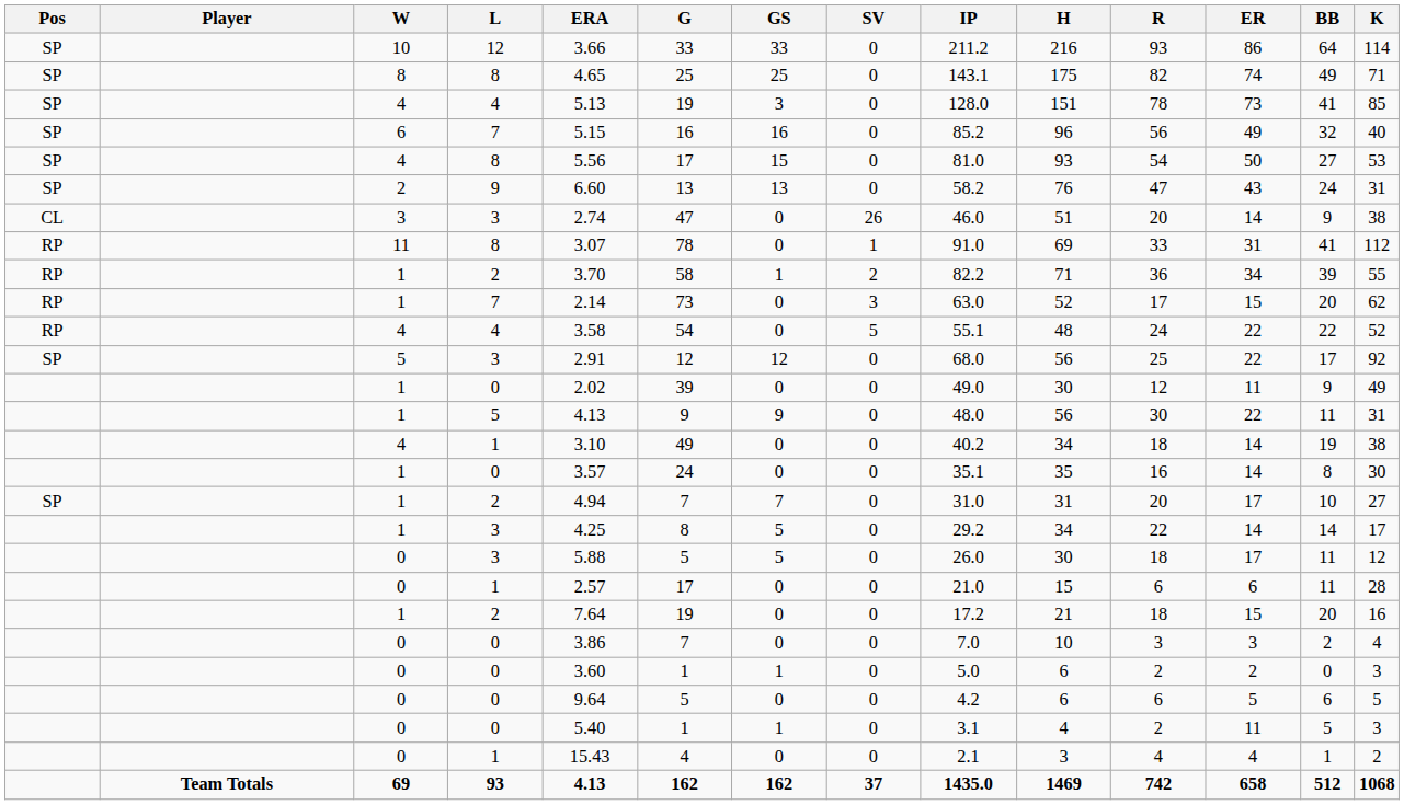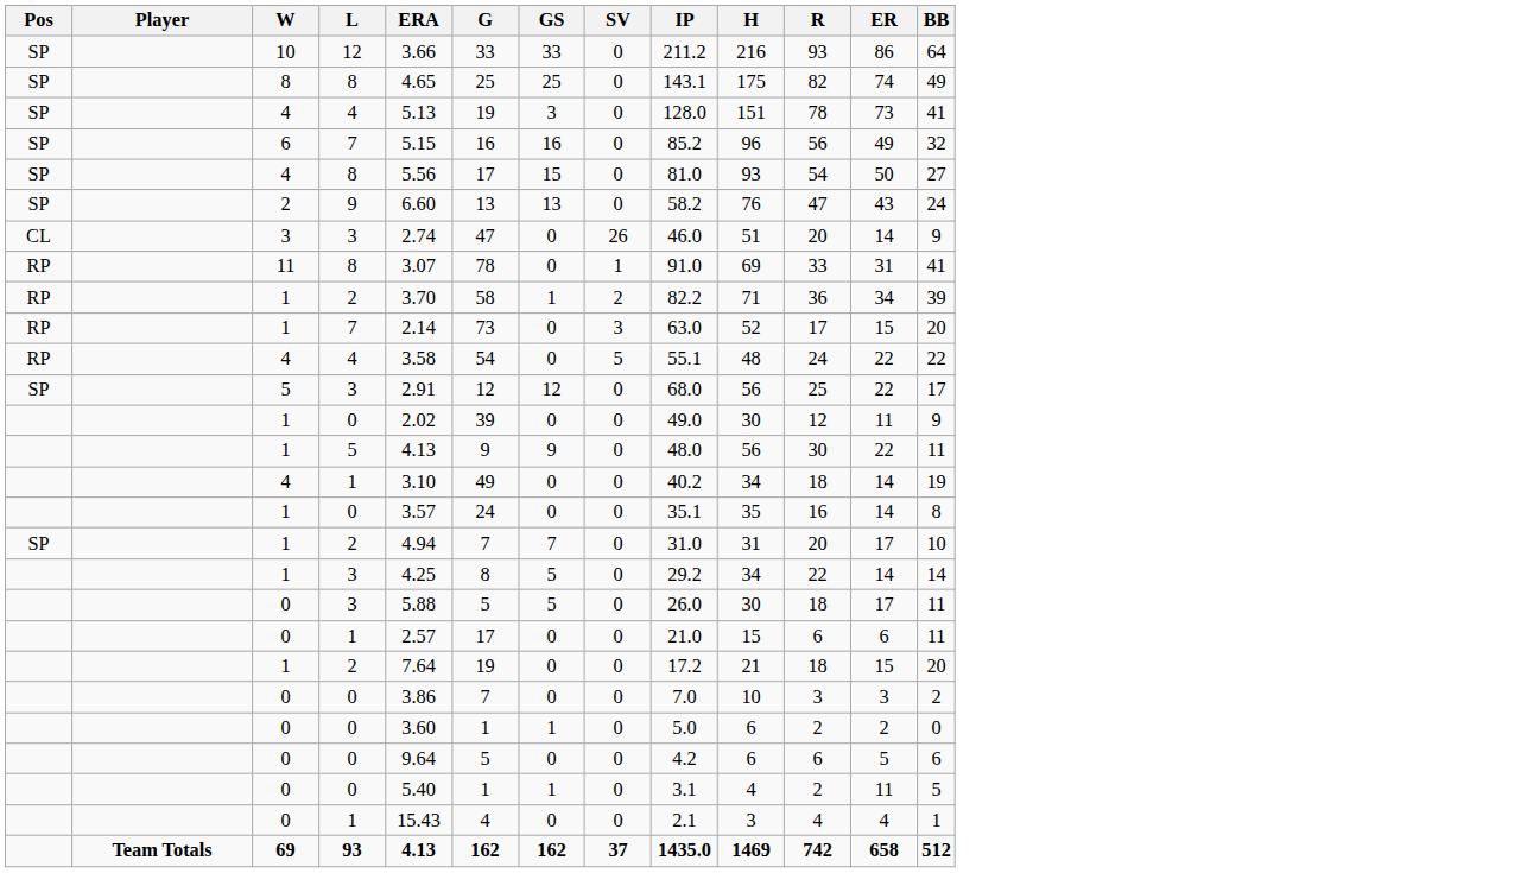 <table class="wikitable sortable">
 <tr>
 <th bgcolor="#DDDDFF" width="7%">Pos</th>
 <th bgcolor="#DDDDFF" width="19%">Player</th>
 <th bgcolor="#DDDDFF" width="7%">W</th>
 <th bgcolor="#DDDDFF" width="7%">L</th>
 <th bgcolor="#DDDDFF" width="7%">ERA</th>
 <th bgcolor="#DDDDFF" width="7%">G</th>
 <th bgcolor="#DDDDFF" width="7%">GS</th>
 <th bgcolor="#DDDDFF" width="7%">SV</th>
 <th bgcolor="#DDDDFF" width="7%">IP</th>
 <th bgcolor="#DDDDFF" width="7%">H</th>
 <th bgcolor="#DDDDFF" width="7%">R</th>
 <th bgcolor="#DDDDFF" width="7%">ER</th>
 <th bgcolor="#DDDDFF" width="7%">BB</th>
-<th bgcolor="#DDDDFF" width="7%">K</th>
 </tr>
 <tr align="center">
 <td>SP</td>
 <td></td>
 <td>10</td>
 <td>12</td>
 <td>3.66</td>
 <td>33</td>
 <td>33</td>
 <td>0</td>
 <td>211.2</td>
 <td>216</td>
 <td>93</td>
 <td>86</td>
 <td>64</td>
-<td>114</td>
 </tr>
 <tr align="center">
 <td>SP</td>
 <td></td>
 <td>8</td>
 <td>8</td>
 <td>4.65</td>
 <td>25</td>
 <td>25</td>
 <td>0</td>
 <td>143.1</td>
 <td>175</td>
 <td>82</td>
 <td>74</td>
 <td>49</td>
-<td>71</td>
 </tr>
 <tr align="center">
 <td>SP</td>
 <td></td>
 <td>4</td>
 <td>4</td>
 <td>5.13</td>
 <td>19</td>
 <td>3</td>
 <td>0</td>
 <td>128.0</td>
 <td>151</td>
 <td>78</td>
 <td>73</td>
 <td>41</td>
-<td>85</td>
 </tr>
 <tr align="center">
 <td>SP</td>
 <td></td>
 <td>6</td>
 <td>7</td>
 <td>5.15</td>
 <td>16</td>
 <td>16</td>
 <td>0</td>
 <td>85.2</td>
 <td>96</td>
 <td>56</td>
 <td>49</td>
 <td>32</td>
-<td>40</td>
 </tr>
 <tr align="center">
 <td>SP</td>
 <td></td>
 <td>4</td>
 <td>8</td>
 <td>5.56</td>
 <td>17</td>
 <td>15</td>
 <td>0</td>
 <td>81.0</td>
 <td>93</td>
 <td>54</td>
 <td>50</td>
 <td>27</td>
-<td>53</td>
 </tr>
 <tr align="center">
 <td>SP</td>
 <td></td>
 <td>2</td>
 <td>9</td>
 <td>6.60</td>
 <td>13</td>
 <td>13</td>
 <td>0</td>
 <td>58.2</td>
 <td>76</td>
 <td>47</td>
 <td>43</td>
 <td>24</td>
-<td>31</td>
 </tr>
 <tr align="center">
 <td>CL</td>
 <td></td>
 <td>3</td>
 <td>3</td>
 <td>2.74</td>
 <td>47</td>
 <td>0</td>
 <td>26</td>
 <td>46.0</td>
 <td>51</td>
 <td>20</td>
 <td>14</td>
 <td>9</td>
-<td>38</td>
 </tr>
 <tr align="center">
 <td>RP</td>
 <td></td>
 <td>11</td>
 <td>8</td>
 <td>3.07</td>
 <td>78</td>
 <td>0</td>
 <td>1</td>
 <td>91.0</td>
 <td>69</td>
 <td>33</td>
 <td>31</td>
 <td>41</td>
-<td>112</td>
 </tr>
 <tr align="center">
 <td>RP</td>
 <td></td>
 <td>1</td>
 <td>2</td>
 <td>3.70</td>
 <td>58</td>
 <td>1</td>
 <td>2</td>
 <td>82.2</td>
 <td>71</td>
 <td>36</td>
 <td>34</td>
 <td>39</td>
-<td>55</td>
 </tr>
 <tr align="center">
 <td>RP</td>
 <td></td>
 <td>1</td>
 <td>7</td>
 <td>2.14</td>
 <td>73</td>
 <td>0</td>
 <td>3</td>
 <td>63.0</td>
 <td>52</td>
 <td>17</td>
 <td>15</td>
 <td>20</td>
-<td>62</td>
 </tr>
 <tr align="center">
 <td>RP</td>
 <td></td>
 <td>4</td>
 <td>4</td>
 <td>3.58</td>
 <td>54</td>
 <td>0</td>
 <td>5</td>
 <td>55.1</td>
 <td>48</td>
 <td>24</td>
 <td>22</td>
 <td>22</td>
-<td>52</td>
 </tr>
 <tr align="center">
 <td>SP</td>
 <td></td>
 <td>5</td>
 <td>3</td>
 <td>2.91</td>
 <td>12</td>
 <td>12</td>
 <td>0</td>
 <td>68.0</td>
 <td>56</td>
 <td>25</td>
 <td>22</td>
 <td>17</td>
-<td>92</td>
 </tr>
 <tr align="center">
 <td></td>
 <td></td>
 <td>1</td>
 <td>0</td>
 <td>2.02</td>
 <td>39</td>
 <td>0</td>
 <td>0</td>
 <td>49.0</td>
 <td>30</td>
 <td>12</td>
 <td>11</td>
 <td>9</td>
-<td>49</td>
 </tr>
 <tr align="center">
 <td></td>
 <td></td>
 <td>1</td>
 <td>5</td>
 <td>4.13</td>
 <td>9</td>
 <td>9</td>
 <td>0</td>
 <td>48.0</td>
 <td>56</td>
 <td>30</td>
 <td>22</td>
 <td>11</td>
-<td>31</td>
 </tr>
 <tr align="center">
 <td></td>
 <td></td>
 <td>4</td>
 <td>1</td>
 <td>3.10</td>
 <td>49</td>
 <td>0</td>
 <td>0</td>
 <td>40.2</td>
 <td>34</td>
 <td>18</td>
 <td>14</td>
 <td>19</td>
-<td>38</td>
 </tr>
 <tr align="center">
 <td></td>
 <td></td>
 <td>1</td>
 <td>0</td>
 <td>3.57</td>
 <td>24</td>
 <td>0</td>
 <td>0</td>
 <td>35.1</td>
 <td>35</td>
 <td>16</td>
 <td>14</td>
 <td>8</td>
-<td>30</td>
 </tr>
 <tr align="center">
 <td>SP</td>
 <td></td>
 <td>1</td>
 <td>2</td>
 <td>4.94</td>
 <td>7</td>
 <td>7</td>
 <td>0</td>
 <td>31.0</td>
 <td>31</td>
 <td>20</td>
 <td>17</td>
 <td>10</td>
-<td>27</td>
 </tr>
 <tr align="center">
 <td></td>
 <td></td>
 <td>1</td>
 <td>3</td>
 <td>4.25</td>
 <td>8</td>
 <td>5</td>
 <td>0</td>
 <td>29.2</td>
 <td>34</td>
 <td>22</td>
 <td>14</td>
 <td>14</td>
-<td>17</td>
 </tr>
 <tr align="center">
 <td></td>
 <td></td>
 <td>0</td>
 <td>3</td>
 <td>5.88</td>
 <td>5</td>
 <td>5</td>
 <td>0</td>
 <td>26.0</td>
 <td>30</td>
 <td>18</td>
 <td>17</td>
 <td>11</td>
-<td>12</td>
 </tr>
 <tr align="center">
 <td></td>
 <td></td>
 <td>0</td>
 <td>1</td>
 <td>2.57</td>
 <td>17</td>
 <td>0</td>
 <td>0</td>
 <td>21.0</td>
 <td>15</td>
 <td>6</td>
 <td>6</td>
 <td>11</td>
-<td>28</td>
 </tr>
 <tr align="center">
 <td></td>
 <td></td>
 <td>1</td>
 <td>2</td>
 <td>7.64</td>
 <td>19</td>
 <td>0</td>
 <td>0</td>
 <td>17.2</td>
 <td>21</td>
 <td>18</td>
 <td>15</td>
 <td>20</td>
-<td>16</td>
 </tr>
 <tr align="center">
 <td></td>
 <td></td>
 <td>0</td>
 <td>0</td>
 <td>3.86</td>
 <td>7</td>
 <td>0</td>
 <td>0</td>
 <td>7.0</td>
 <td>10</td>
 <td>3</td>
 <td>3</td>
 <td>2</td>
-<td>4</td>
 </tr>
 <tr align="center">
 <td></td>
 <td></td>
 <td>0</td>
 <td>0</td>
 <td>3.60</td>
 <td>1</td>
 <td>1</td>
 <td>0</td>
 <td>5.0</td>
 <td>6</td>
 <td>2</td>
 <td>2</td>
 <td>0</td>
-<td>3</td>
 </tr>
 <tr align="center">
 <td></td>
 <td></td>
 <td>0</td>
 <td>0</td>
 <td>9.64</td>
 <td>5</td>
 <td>0</td>
 <td>0</td>
 <td>4.2</td>
 <td>6</td>
 <td>6</td>
 <td>5</td>
 <td>6</td>
-<td>5</td>
 </tr>
 <tr align="center">
 <td></td>
 <td></td>
 <td>0</td>
 <td>0</td>
 <td>5.40</td>
 <td>1</td>
 <td>1</td>
 <td>0</td>
 <td>3.1</td>
 <td>4</td>
 <td>2</td>
 <td>11</td>
 <td>5</td>
-<td>3</td>
 </tr>
 <tr align="center">
 <td></td>
 <td></td>
 <td>0</td>
 <td>1</td>
 <td>15.43</td>
 <td>4</td>
 <td>0</td>
 <td>0</td>
 <td>2.1</td>
 <td>3</td>
 <td>4</td>
 <td>4</td>
 <td>1</td>
-<td>2</td>
 </tr>
 <tr align="center" class="unsortable">
 <td></td>
 <td><strong>Team Totals</strong></td>
 <td><strong>69</strong></td>
 <td><strong>93</strong></td>
 <td><strong>4.13</strong></td>
 <td><strong>162</strong></td>
 <td><strong>162</strong></td>
 <td><strong>37</strong></td>
 <td><strong>1435.0</strong></td>
 <td><strong>1469</strong></td>
 <td><strong>742</strong></td>
 <td><strong>658</strong></td>
 <td><strong>512</strong></td>
-<td><strong>1068</strong></td>
 </tr>
 </table>
